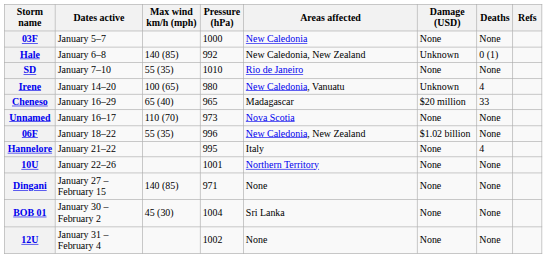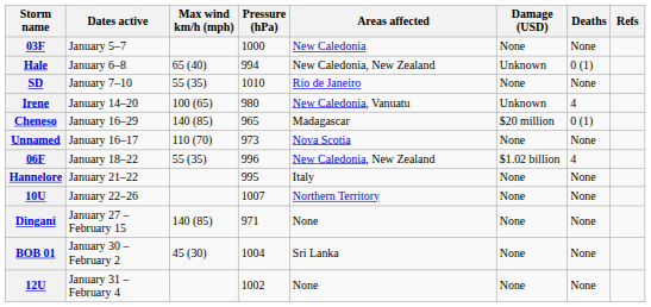 <table class="wikitable sortable">
 <tr>
 <th width="5%">Storm name</th>
 <th width="15%">Dates active</th>
 <th width="10%">Max wind<br>km/h (mph)</th>
 <th width="5%">Pressure<br>(hPa)</th>
 <th width="30%">Areas affected</th>
 <th width="10%">Damage<br>(USD)</th>
 <th width="5%">Deaths</th>
 <th width="5%">Refs</th>
 </tr>
 <tr>
 <th><a href='#'>03F</a></th>
 <td>January 5–7</td>
 <td></td>
 <td>1000</td>
 <td><a href='#'>New Caledonia</a></td>
 <td>None</td>
 <td>None</td>
 <td></td>
 </tr>
 <tr>
 <th><a href='#'>Hale</a></th>
 <td>January 6–8</td>
-<td>140 (85)</td>
-<td>992</td>
+<td>65 (40)</td>
+<td>994</td>
 <td>New Caledonia, New Zealand</td>
 <td>Unknown</td>
 <td>0 (1)</td>
 <td></td>
 </tr>
 <tr>
 <th><a href='#'>SD</a></th>
 <td>January 7–10</td>
 <td>55 (35)</td>
 <td>1010</td>
 <td><a href='#'>Rio de Janeiro</a></td>
 <td>None</td>
 <td>None</td>
 <td></td>
 </tr>
 <tr>
 <th><a href='#'>Irene</a></th>
 <td>January 14–20</td>
 <td>100 (65)</td>
 <td>980</td>
 <td><a href='#'>New Caledonia</a>, Vanuatu</td>
 <td>Unknown</td>
 <td>4</td>
 <td></td>
 </tr>
 <tr>
 <th><a href='#'>Cheneso</a></th>
 <td>January 16–29</td>
-<td>65 (40)</td>
+<td>140 (85)</td>
 <td>965</td>
 <td>Madagascar</td>
 <td>$20 million</td>
-<td>33</td>
+<td>0 (1)</td>
 <td></td>
 </tr>
 <tr>
 <th><a href='#'>Unnamed</a></th>
 <td>January 16–17</td>
 <td>110 (70)</td>
 <td>973</td>
 <td><a href='#'>Nova Scotia</a></td>
 <td>None</td>
 <td>None</td>
 <td></td>
 </tr>
 <tr>
 <th><a href='#'>06F</a></th>
 <td>January 18–22</td>
 <td>55 (35)</td>
 <td>996</td>
 <td><a href='#'>New Caledonia</a>, New Zealand</td>
 <td>$1.02 billion</td>
-<td>None</td>
+<td>4</td>
 <td></td>
 </tr>
 <tr>
 <th><a href='#'>Hannelore</a></th>
 <td>January 21–22</td>
 <td></td>
 <td>995</td>
 <td>Italy</td>
 <td>None</td>
-<td>4</td>
+<td>None</td>
 <td></td>
 </tr>
 <tr>
 <th><a href='#'>10U</a></th>
 <td>January 22–26</td>
 <td></td>
-<td>1001</td>
+<td>1007</td>
 <td><a href='#'>Northern Territory</a></td>
 <td>None</td>
 <td>None</td>
 <td></td>
 </tr>
 <tr>
 <th><a href='#'>Dingani</a></th>
 <td>January 27 – February 15</td>
 <td>140 (85)</td>
 <td>971</td>
 <td>None</td>
 <td>None</td>
 <td>None</td>
 <td></td>
 </tr>
 <tr>
 <th><a href='#'>BOB 01</a></th>
 <td>January 30 – February 2</td>
 <td>45 (30)</td>
 <td>1004</td>
 <td>Sri Lanka</td>
 <td>None</td>
 <td>None</td>
 <td></td>
 </tr>
 <tr>
 <th><a href='#'>12U</a></th>
 <td>January 31 – February 4</td>
 <td></td>
 <td>1002</td>
 <td>None</td>
 <td>None</td>
 <td>None</td>
 <td></td>
 </tr>
 </table>
